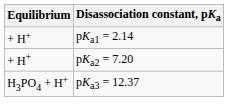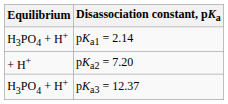 <table class="wikitable">
 <tr>
 <th>Equilibrium</th>
 <th>Disassociation constant, p<em>K</em><sub>a</sub></th>
 </tr>
 <tr>
-<td>   + H<sup>+</sup></td>
+<td>H<sub>3</sub>PO<sub>4</sub>   + H<sup>+</sup></td>
 <td>p<em>K</em><sub>a1</sub> = 2.14</td>
 </tr>
 <tr>
 <td>   + H<sup>+</sup></td>
 <td>p<em>K</em><sub>a2</sub> = 7.20</td>
 </tr>
 <tr>
 <td>H<sub>3</sub>PO<sub>4</sub>   + H<sup>+</sup></td>
 <td>p<em>K</em><sub>a3</sub> = 12.37</td>
 </tr>
 </table>
